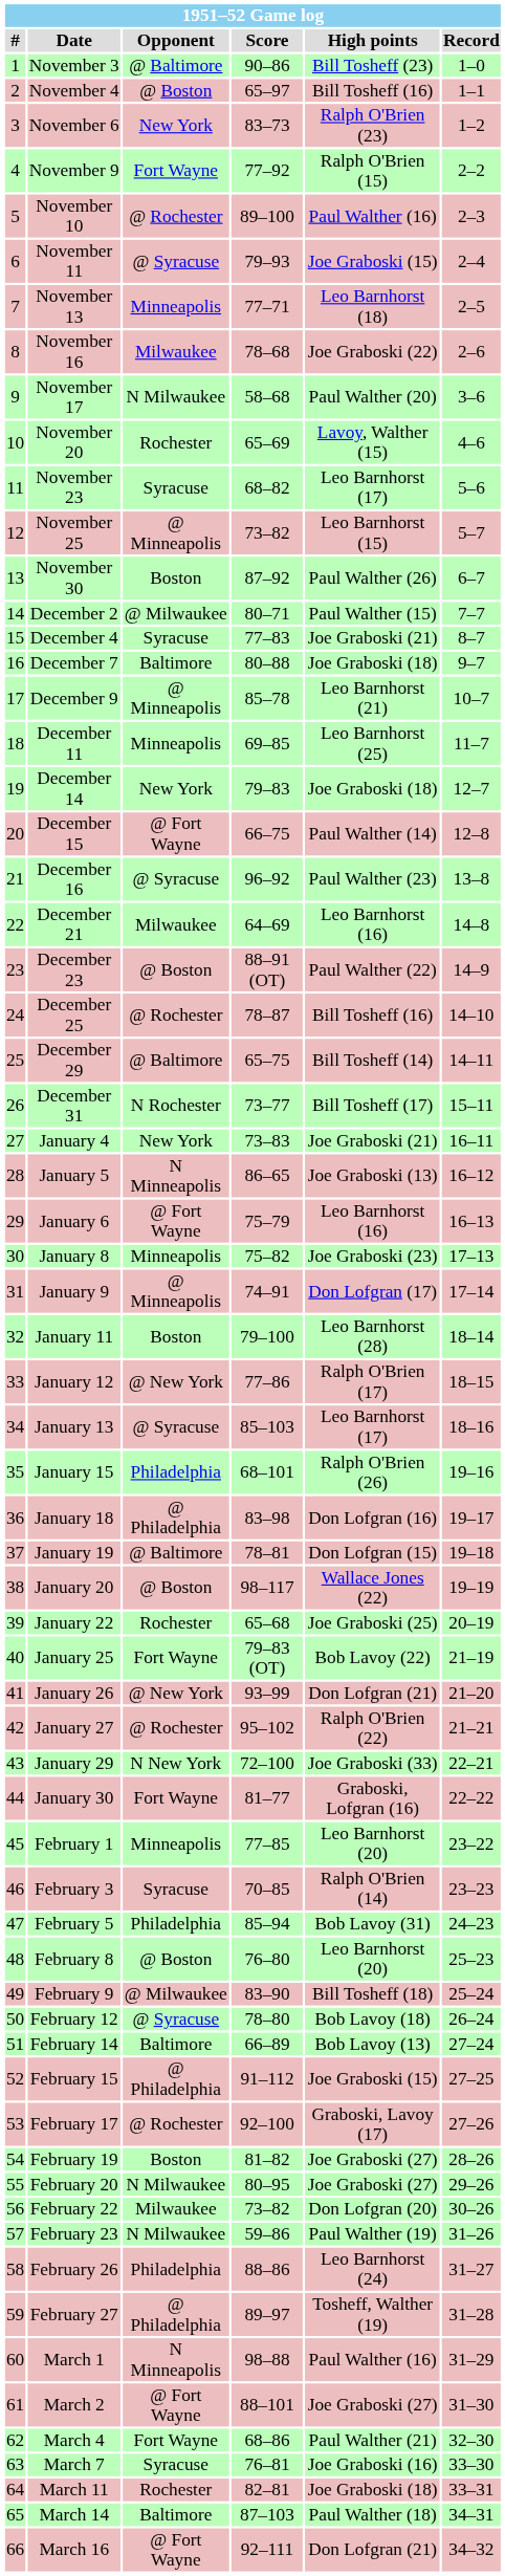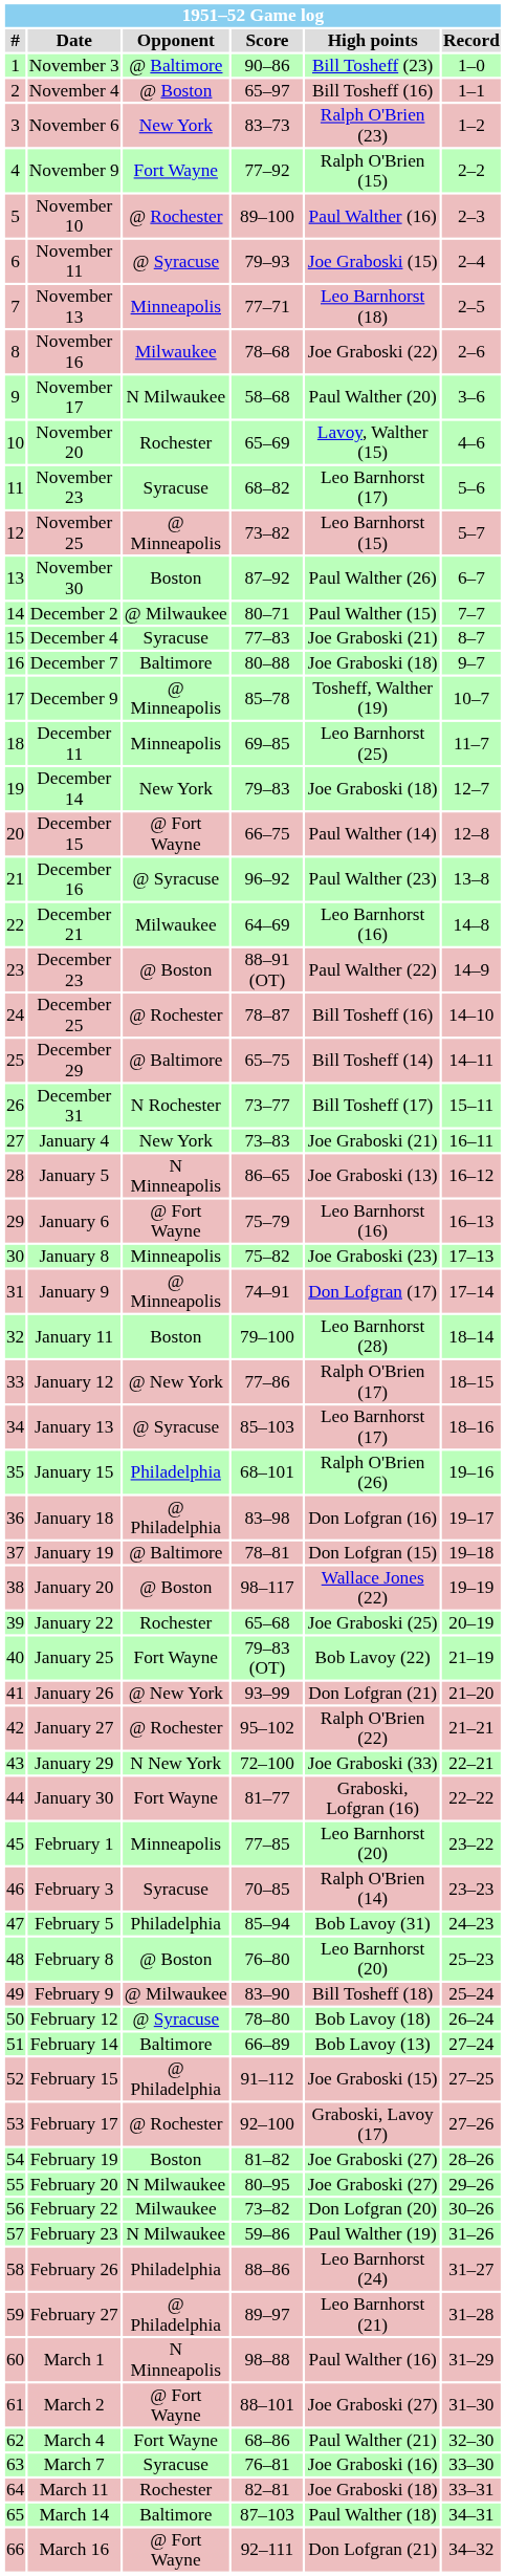 <table class="toccolours collapsible" width=50% style="clear:both; margin:1.5em auto; text-align:center">
 <tr>
 <th colspan=11 style="background:#89CFF0; color:#FFFFFF;">1951–52 Game log</th>
 </tr>
 <tr align="center" bgcolor="#dddddd">
 <td><strong>#</strong></td>
 <td><strong>Date</strong></td>
 <td><strong>Opponent</strong></td>
 <td><strong>Score</strong></td>
 <td><strong>High points</strong></td>
 <td><strong>Record</strong></td>
 </tr>
 <tr align="center" bgcolor="bbffbb">
 <td>1</td>
 <td>November 3</td>
 <td>@ <a href='#'>Baltimore</a></td>
 <td>90–86</td>
 <td><a href='#'>Bill Tosheff</a> (23)</td>
 <td>1–0</td>
 </tr>
 <tr align="center" bgcolor="edbebf">
 <td>2</td>
 <td>November 4</td>
 <td>@ <a href='#'>Boston</a></td>
 <td>65–97</td>
 <td>Bill Tosheff (16)</td>
 <td>1–1</td>
 </tr>
 <tr align="center" bgcolor="edbebf">
 <td>3</td>
 <td>November 6</td>
 <td><a href='#'>New York</a></td>
 <td>83–73</td>
 <td><a href='#'>Ralph O'Brien</a> (23)</td>
 <td>1–2</td>
 </tr>
 <tr align="center" bgcolor="bbffbb">
 <td>4</td>
 <td>November 9</td>
 <td><a href='#'>Fort Wayne</a></td>
 <td>77–92</td>
 <td>Ralph O'Brien (15)</td>
 <td>2–2</td>
 </tr>
 <tr align="center" bgcolor="edbebf">
 <td>5</td>
 <td>November 10</td>
 <td>@ <a href='#'>Rochester</a></td>
 <td>89–100</td>
 <td><a href='#'>Paul Walther</a> (16)</td>
 <td>2–3</td>
 </tr>
 <tr align="center" bgcolor="edbebf">
 <td>6</td>
 <td>November 11</td>
 <td>@ <a href='#'>Syracuse</a></td>
 <td>79–93</td>
 <td><a href='#'>Joe Graboski</a> (15)</td>
 <td>2–4</td>
 </tr>
 <tr align="center" bgcolor="edbebf">
 <td>7</td>
 <td>November 13</td>
 <td><a href='#'>Minneapolis</a></td>
 <td>77–71</td>
 <td><a href='#'>Leo Barnhorst</a> (18)</td>
 <td>2–5</td>
 </tr>
 <tr align="center" bgcolor="edbebf">
 <td>8</td>
 <td>November 16</td>
 <td><a href='#'>Milwaukee</a></td>
 <td>78–68</td>
 <td>Joe Graboski (22)</td>
 <td>2–6</td>
 </tr>
 <tr align="center" bgcolor="bbffbb">
 <td>9</td>
 <td>November 17</td>
 <td>N Milwaukee</td>
 <td>58–68</td>
 <td>Paul Walther (20)</td>
 <td>3–6</td>
 </tr>
 <tr align="center" bgcolor="bbffbb">
 <td>10</td>
 <td>November 20</td>
 <td>Rochester</td>
 <td>65–69</td>
 <td><a href='#'>Lavoy</a>, Walther (15)</td>
 <td>4–6</td>
 </tr>
 <tr align="center" bgcolor="bbffbb">
 <td>11</td>
 <td>November 23</td>
 <td>Syracuse</td>
 <td>68–82</td>
 <td>Leo Barnhorst (17)</td>
 <td>5–6</td>
 </tr>
 <tr align="center" bgcolor="edbebf">
 <td>12</td>
 <td>November 25</td>
 <td>@ Minneapolis</td>
 <td>73–82</td>
 <td>Leo Barnhorst (15)</td>
 <td>5–7</td>
 </tr>
 <tr align="center" bgcolor="bbffbb">
 <td>13</td>
 <td>November 30</td>
 <td>Boston</td>
 <td>87–92</td>
 <td>Paul Walther (26)</td>
 <td>6–7</td>
 </tr>
 <tr align="center" bgcolor="bbffbb">
 <td>14</td>
 <td>December 2</td>
 <td>@ Milwaukee</td>
 <td>80–71</td>
 <td>Paul Walther (15)</td>
 <td>7–7</td>
 </tr>
 <tr align="center" bgcolor="bbffbb">
 <td>15</td>
 <td>December 4</td>
 <td>Syracuse</td>
 <td>77–83</td>
 <td>Joe Graboski (21)</td>
 <td>8–7</td>
 </tr>
 <tr align="center" bgcolor="bbffbb">
 <td>16</td>
 <td>December 7</td>
 <td>Baltimore</td>
 <td>80–88</td>
 <td>Joe Graboski (18)</td>
 <td>9–7</td>
 </tr>
 <tr align="center" bgcolor="bbffbb">
 <td>17</td>
 <td>December 9</td>
 <td>@ Minneapolis</td>
 <td>85–78</td>
-<td>Leo Barnhorst (21)</td>
+<td>Tosheff, Walther (19)</td>
 <td>10–7</td>
 </tr>
 <tr align="center" bgcolor="bbffbb">
 <td>18</td>
 <td>December 11</td>
 <td>Minneapolis</td>
 <td>69–85</td>
 <td>Leo Barnhorst (25)</td>
 <td>11–7</td>
 </tr>
 <tr align="center" bgcolor="bbffbb">
 <td>19</td>
 <td>December 14</td>
 <td>New York</td>
 <td>79–83</td>
 <td>Joe Graboski (18)</td>
 <td>12–7</td>
 </tr>
 <tr align="center" bgcolor="edbebf">
 <td>20</td>
 <td>December 15</td>
 <td>@ Fort Wayne</td>
 <td>66–75</td>
 <td>Paul Walther (14)</td>
 <td>12–8</td>
 </tr>
 <tr align="center" bgcolor="bbffbb">
 <td>21</td>
 <td>December 16</td>
 <td>@ Syracuse</td>
 <td>96–92</td>
 <td>Paul Walther (23)</td>
 <td>13–8</td>
 </tr>
 <tr align="center" bgcolor="bbffbb">
 <td>22</td>
 <td>December 21</td>
 <td>Milwaukee</td>
 <td>64–69</td>
 <td>Leo Barnhorst (16)</td>
 <td>14–8</td>
 </tr>
 <tr align="center" bgcolor="edbebf">
 <td>23</td>
 <td>December 23</td>
 <td>@ Boston</td>
 <td>88–91 (OT)</td>
 <td>Paul Walther (22)</td>
 <td>14–9</td>
 </tr>
 <tr align="center" bgcolor="edbebf">
 <td>24</td>
 <td>December 25</td>
 <td>@ Rochester</td>
 <td>78–87</td>
 <td>Bill Tosheff (16)</td>
 <td>14–10</td>
 </tr>
 <tr align="center" bgcolor="edbebf">
 <td>25</td>
 <td>December 29</td>
 <td>@ Baltimore</td>
 <td>65–75</td>
 <td>Bill Tosheff (14)</td>
 <td>14–11</td>
 </tr>
 <tr align="center" bgcolor="bbffbb">
 <td>26</td>
 <td>December 31</td>
 <td>N Rochester</td>
 <td>73–77</td>
 <td>Bill Tosheff (17)</td>
 <td>15–11</td>
 </tr>
 <tr align="center" bgcolor="bbffbb">
 <td>27</td>
 <td>January 4</td>
 <td>New York</td>
 <td>73–83</td>
 <td>Joe Graboski (21)</td>
 <td>16–11</td>
 </tr>
 <tr align="center" bgcolor="edbebf">
 <td>28</td>
 <td>January 5</td>
 <td>N Minneapolis</td>
 <td>86–65</td>
 <td>Joe Graboski (13)</td>
 <td>16–12</td>
 </tr>
 <tr align="center" bgcolor="edbebf">
 <td>29</td>
 <td>January 6</td>
 <td>@ Fort Wayne</td>
 <td>75–79</td>
 <td>Leo Barnhorst (16)</td>
 <td>16–13</td>
 </tr>
 <tr align="center" bgcolor="bbffbb">
 <td>30</td>
 <td>January 8</td>
 <td>Minneapolis</td>
 <td>75–82</td>
 <td>Joe Graboski (23)</td>
 <td>17–13</td>
 </tr>
 <tr align="center" bgcolor="edbebf">
 <td>31</td>
 <td>January 9</td>
 <td>@ Minneapolis</td>
 <td>74–91</td>
 <td><a href='#'>Don Lofgran</a> (17)</td>
 <td>17–14</td>
 </tr>
 <tr align="center" bgcolor="bbffbb">
 <td>32</td>
 <td>January 11</td>
 <td>Boston</td>
 <td>79–100</td>
 <td>Leo Barnhorst (28)</td>
 <td>18–14</td>
 </tr>
 <tr align="center" bgcolor="edbebf">
 <td>33</td>
 <td>January 12</td>
 <td>@ New York</td>
 <td>77–86</td>
 <td>Ralph O'Brien (17)</td>
 <td>18–15</td>
 </tr>
 <tr align="center" bgcolor="edbebf">
 <td>34</td>
 <td>January 13</td>
 <td>@ Syracuse</td>
 <td>85–103</td>
 <td>Leo Barnhorst (17)</td>
 <td>18–16</td>
 </tr>
 <tr align="center" bgcolor="bbffbb">
 <td>35</td>
 <td>January 15</td>
 <td><a href='#'>Philadelphia</a></td>
 <td>68–101</td>
 <td>Ralph O'Brien (26)</td>
 <td>19–16</td>
 </tr>
 <tr align="center" bgcolor="edbebf">
 <td>36</td>
 <td>January 18</td>
 <td>@ Philadelphia</td>
 <td>83–98</td>
 <td>Don Lofgran (16)</td>
 <td>19–17</td>
 </tr>
 <tr align="center" bgcolor="edbebf">
 <td>37</td>
 <td>January 19</td>
 <td>@ Baltimore</td>
 <td>78–81</td>
 <td>Don Lofgran (15)</td>
 <td>19–18</td>
 </tr>
 <tr align="center" bgcolor="edbebf">
 <td>38</td>
 <td>January 20</td>
 <td>@ Boston</td>
 <td>98–117</td>
 <td><a href='#'>Wallace Jones</a> (22)</td>
 <td>19–19</td>
 </tr>
 <tr align="center" bgcolor="bbffbb">
 <td>39</td>
 <td>January 22</td>
 <td>Rochester</td>
 <td>65–68</td>
 <td>Joe Graboski (25)</td>
 <td>20–19</td>
 </tr>
 <tr align="center" bgcolor="bbffbb">
 <td>40</td>
 <td>January 25</td>
 <td>Fort Wayne</td>
 <td>79–83 (OT)</td>
 <td>Bob Lavoy (22)</td>
 <td>21–19</td>
 </tr>
 <tr align="center" bgcolor="edbebf">
 <td>41</td>
 <td>January 26</td>
 <td>@ New York</td>
 <td>93–99</td>
 <td>Don Lofgran (21)</td>
 <td>21–20</td>
 </tr>
 <tr align="center" bgcolor="edbebf">
 <td>42</td>
 <td>January 27</td>
 <td>@ Rochester</td>
 <td>95–102</td>
 <td>Ralph O'Brien (22)</td>
 <td>21–21</td>
 </tr>
 <tr align="center" bgcolor="bbffbb">
 <td>43</td>
 <td>January 29</td>
 <td>N New York</td>
 <td>72–100</td>
 <td>Joe Graboski (33)</td>
 <td>22–21</td>
 </tr>
 <tr align="center" bgcolor="edbebf">
 <td>44</td>
 <td>January 30</td>
 <td>Fort Wayne</td>
 <td>81–77</td>
 <td>Graboski, Lofgran (16)</td>
 <td>22–22</td>
 </tr>
 <tr align="center" bgcolor="bbffbb">
 <td>45</td>
 <td>February 1</td>
 <td>Minneapolis</td>
 <td>77–85</td>
 <td>Leo Barnhorst (20)</td>
 <td>23–22</td>
 </tr>
 <tr align="center" bgcolor="edbebf">
 <td>46</td>
 <td>February 3</td>
 <td>Syracuse</td>
 <td>70–85</td>
 <td>Ralph O'Brien (14)</td>
 <td>23–23</td>
 </tr>
 <tr align="center" bgcolor="bbffbb">
 <td>47</td>
 <td>February 5</td>
 <td>Philadelphia</td>
 <td>85–94</td>
 <td>Bob Lavoy (31)</td>
 <td>24–23</td>
 </tr>
 <tr align="center" bgcolor="bbffbb">
 <td>48</td>
 <td>February 8</td>
 <td>@ Boston</td>
 <td>76–80</td>
 <td>Leo Barnhorst (20)</td>
 <td>25–23</td>
 </tr>
 <tr align="center" bgcolor="edbebf">
 <td>49</td>
 <td>February 9</td>
 <td>@ Milwaukee</td>
 <td>83–90</td>
 <td>Bill Tosheff (18)</td>
 <td>25–24</td>
 </tr>
 <tr align="center" bgcolor="bbffbb">
 <td>50</td>
 <td>February 12</td>
 <td>@ <a href='#'>Syracuse</a></td>
 <td>78–80</td>
 <td>Bob Lavoy (18)</td>
 <td>26–24</td>
 </tr>
 <tr align="center" bgcolor="bbffbb">
 <td>51</td>
 <td>February 14</td>
 <td>Baltimore</td>
 <td>66–89</td>
 <td>Bob Lavoy (13)</td>
 <td>27–24</td>
 </tr>
 <tr align="center" bgcolor="edbebf">
 <td>52</td>
 <td>February 15</td>
 <td>@ Philadelphia</td>
 <td>91–112</td>
 <td>Joe Graboski (15)</td>
 <td>27–25</td>
 </tr>
 <tr align="center" bgcolor="edbebf">
 <td>53</td>
 <td>February 17</td>
 <td>@ Rochester</td>
 <td>92–100</td>
 <td>Graboski, Lavoy (17)</td>
 <td>27–26</td>
 </tr>
 <tr align="center" bgcolor="bbffbb">
 <td>54</td>
 <td>February 19</td>
 <td>Boston</td>
 <td>81–82</td>
 <td>Joe Graboski (27)</td>
 <td>28–26</td>
 </tr>
 <tr align="center" bgcolor="bbffbb">
 <td>55</td>
 <td>February 20</td>
 <td>N Milwaukee</td>
 <td>80–95</td>
 <td>Joe Graboski (27)</td>
 <td>29–26</td>
 </tr>
 <tr align="center" bgcolor="bbffbb">
 <td>56</td>
 <td>February 22</td>
 <td>Milwaukee</td>
 <td>73–82</td>
 <td>Don Lofgran (20)</td>
 <td>30–26</td>
 </tr>
 <tr align="center" bgcolor="bbffbb">
 <td>57</td>
 <td>February 23</td>
 <td>N Milwaukee</td>
 <td>59–86</td>
 <td>Paul Walther (19)</td>
 <td>31–26</td>
 </tr>
 <tr align="center" bgcolor="edbebf">
 <td>58</td>
 <td>February 26</td>
 <td>Philadelphia</td>
 <td>88–86</td>
 <td>Leo Barnhorst (24)</td>
 <td>31–27</td>
 </tr>
 <tr align="center" bgcolor="edbebf">
 <td>59</td>
 <td>February 27</td>
 <td>@ Philadelphia</td>
 <td>89–97</td>
-<td>Tosheff, Walther (19)</td>
+<td>Leo Barnhorst (21)</td>
 <td>31–28</td>
 </tr>
 <tr align="center" bgcolor="edbebf">
 <td>60</td>
 <td>March 1</td>
 <td>N Minneapolis</td>
 <td>98–88</td>
 <td>Paul Walther (16)</td>
 <td>31–29</td>
 </tr>
 <tr align="center" bgcolor="edbebf">
 <td>61</td>
 <td>March 2</td>
 <td>@ Fort Wayne</td>
 <td>88–101</td>
 <td>Joe Graboski (27)</td>
 <td>31–30</td>
 </tr>
 <tr align="center" bgcolor="bbffbb">
 <td>62</td>
 <td>March 4</td>
 <td>Fort Wayne</td>
 <td>68–86</td>
 <td>Paul Walther (21)</td>
 <td>32–30</td>
 </tr>
 <tr align="center" bgcolor="bbffbb">
 <td>63</td>
 <td>March 7</td>
 <td>Syracuse</td>
 <td>76–81</td>
 <td>Joe Graboski (16)</td>
 <td>33–30</td>
 </tr>
 <tr align="center" bgcolor="edbebf">
 <td>64</td>
 <td>March 11</td>
 <td>Rochester</td>
 <td>82–81</td>
 <td>Joe Graboski (18)</td>
 <td>33–31</td>
 </tr>
 <tr align="center" bgcolor="bbffbb">
 <td>65</td>
 <td>March 14</td>
 <td>Baltimore</td>
 <td>87–103</td>
 <td>Paul Walther (18)</td>
 <td>34–31</td>
 </tr>
 <tr align="center" bgcolor="edbebf">
 <td>66</td>
 <td>March 16</td>
 <td>@ Fort Wayne</td>
 <td>92–111</td>
 <td>Don Lofgran (21)</td>
 <td>34–32</td>
 </tr>
 </table>
